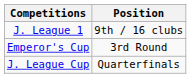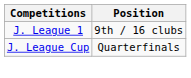 <table class="wikitable" style="text-align:center;">
 <tr>
 <th>Competitions</th>
 <th>Position</th>
 </tr>
 <tr>
 <td><a href='#'>J. League 1</a></td>
 <td>9th / 16 clubs</td>
 </tr>
 <tr>
-<td><a href='#'>Emperor's Cup</a></td>
-<td>3rd Round</td>
-</tr>
-<tr>
 <td><a href='#'>J. League Cup</a></td>
 <td>Quarterfinals</td>
 </tr>
 </table>
